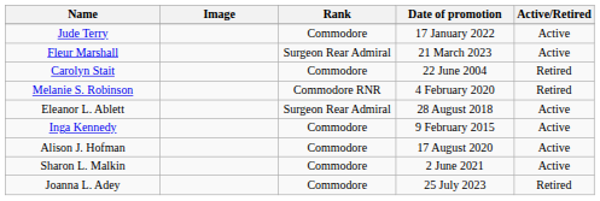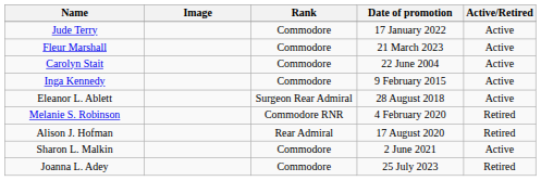 <table class="wikitable sortable" style="text-align:center">
 <tr style="background:#cccccc">
 <th scope="col" style="width: 200px;">Name</th>
 <th scope="col" style="width: 150px;">Image</th>
 <th scope="col" style="width: 150px;">Rank</th>
 <th scope="col" style="width: 150px;">Date of promotion</th>
 <th scope="col" style="width: 100px;">Active/Retired</th>
 </tr>
 <tr>
 </tr>
 <tr>
 <td><a href='#'>Jude Terry</a></td>
 <td></td>
 <td>Commodore</td>
 <td>17 January 2022</td>
 <td>Active</td>
 </tr>
 <tr>
 <td><a href='#'>Fleur Marshall</a></td>
 <td></td>
-<td>Surgeon Rear Admiral</td>
+<td>Commodore</td>
 <td>21 March 2023</td>
 <td>Active</td>
 </tr>
 <tr>
 <td><a href='#'>Carolyn Stait</a></td>
 <td></td>
 <td>Commodore</td>
 <td>22 June 2004</td>
-<td>Retired</td>
-</tr>
-<tr>
-<td><a href='#'>Melanie S. Robinson</a></td>
-<td></td>
-<td>Commodore RNR</td>
-<td>4 February 2020</td>
-<td>Retired</td>
-</tr>
-<tr>
-<td>Eleanor L. Ablett</td>
-<td></td>
-<td>Surgeon Rear Admiral</td>
-<td>28 August 2018</td>
 <td>Active</td>
 </tr>
 <tr>
 <td><a href='#'>Inga Kennedy</a></td>
 <td></td>
 <td>Commodore</td>
 <td>9 February 2015</td>
 <td>Active</td>
 </tr>
 <tr>
+<td>Eleanor L. Ablett</td>
+<td></td>
+<td>Surgeon Rear Admiral</td>
+<td>28 August 2018</td>
+<td>Active</td>
+</tr>
+<tr>
+<td><a href='#'>Melanie S. Robinson</a></td>
+<td></td>
+<td>Commodore RNR</td>
+<td>4 February 2020</td>
+<td>Retired</td>
+</tr>
+<tr>
 <td>Alison J. Hofman</td>
 <td></td>
-<td>Commodore</td>
+<td>Rear Admiral</td>
 <td>17 August 2020</td>
-<td>Active</td>
+<td>Retired</td>
 </tr>
 <tr>
 <td>Sharon L. Malkin</td>
 <td></td>
 <td>Commodore</td>
 <td>2 June 2021</td>
 <td>Active</td>
 </tr>
 <tr>
 <td>Joanna L. Adey</td>
 <td></td>
 <td>Commodore</td>
 <td>25 July 2023</td>
 <td>Retired</td>
 </tr>
 </table>
